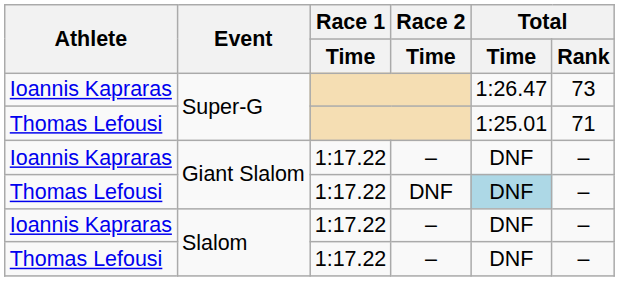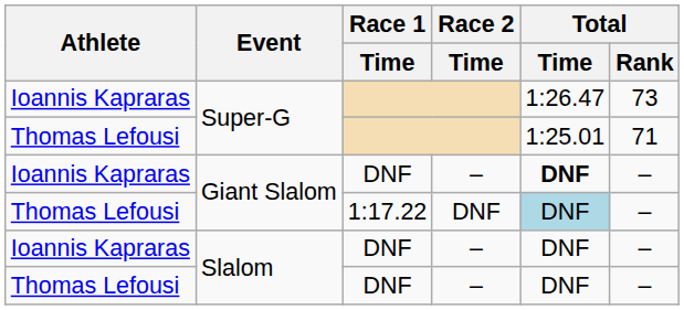 <table class="wikitable" style="font-size:90%">
 <tr>
 <th rowspan="2">Athlete</th>
 <th rowspan="2">Event</th>
 <th>Race 1</th>
 <th>Race 2</th>
 <th colspan="2">Total</th>
 </tr>
 <tr>
 <th>Time</th>
 <th>Time</th>
 <th>Time</th>
 <th>Rank</th>
 </tr>
 <tr>
 <td><a href='#'>Ioannis Kapraras</a></td>
 <td rowspan="2">Super-G</td>
 <td colspan="2" bgcolor="wheat"></td>
 <td align="center">1:26.47</td>
 <td align="center">73</td>
 </tr>
 <tr>
 <td><a href='#'>Thomas Lefousi</a></td>
 <td colspan="2" bgcolor="wheat"></td>
 <td align="center">1:25.01</td>
 <td align="center">71</td>
 </tr>
 <tr>
 <td><a href='#'>Ioannis Kapraras</a></td>
 <td rowspan="2">Giant Slalom</td>
-<td align="center">1:17.22</td>
+<td align="center">DNF</td>
 <td align="center">–</td>
-<td align="center">DNF</td>
+<td align="center"><strong>DNF</strong></td>
 <td align="center">–</td>
 </tr>
 <tr>
 <td><a href='#'>Thomas Lefousi</a></td>
 <td align="center">1:17.22</td>
 <td align="center">DNF</td>
 <td align="center" style="background: lightblue;">DNF</td>
 <td align="center">–</td>
 </tr>
 <tr>
 <td><a href='#'>Ioannis Kapraras</a></td>
 <td rowspan="2">Slalom</td>
-<td align="center">1:17.22</td>
+<td align="center">DNF</td>
 <td align="center">–</td>
 <td align="center">DNF</td>
 <td align="center">–</td>
 </tr>
 <tr>
 <td><a href='#'>Thomas Lefousi</a></td>
-<td align="center">1:17.22</td>
+<td align="center">DNF</td>
 <td align="center">–</td>
 <td align="center">DNF</td>
 <td align="center">–</td>
 </tr>
 </table>
